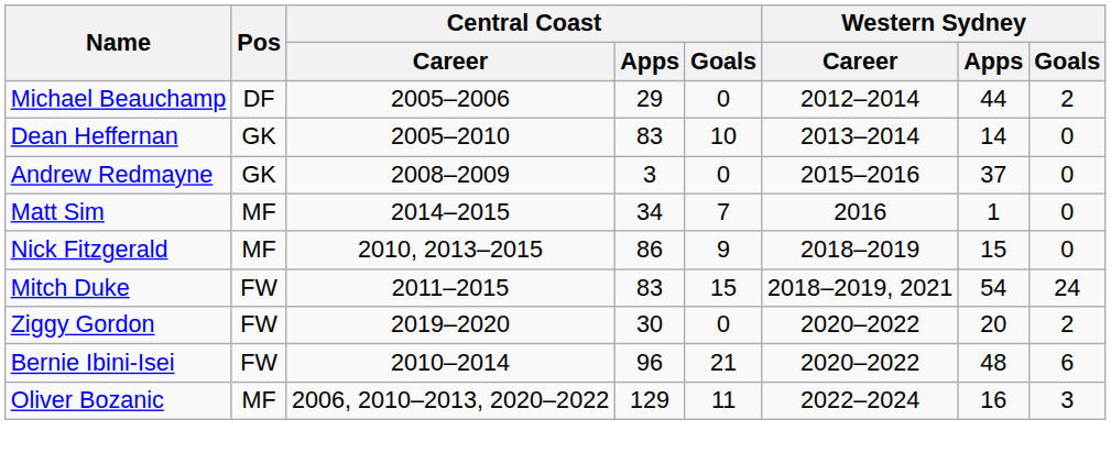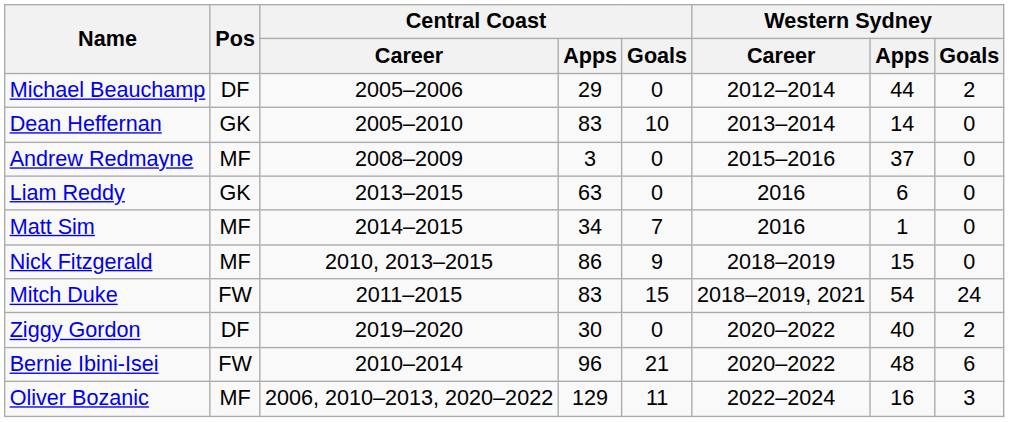 <table class="wikitable" style="text-align: center">
 <tr>
 <th rowspan=2>Name</th>
 <th rowspan=2>Pos</th>
 <th colspan=3>Central Coast</th>
 <th colspan=3>Western Sydney</th>
 </tr>
 <tr>
 <th>Career</th>
 <th>Apps</th>
 <th>Goals</th>
 <th>Career</th>
 <th>Apps</th>
 <th>Goals</th>
 </tr>
 <tr>
 <td align=left><a href='#'>Michael Beauchamp</a></td>
 <td>DF</td>
 <td>2005–2006</td>
 <td>29</td>
 <td>0</td>
 <td>2012–2014</td>
 <td>44</td>
 <td>2</td>
 </tr>
 <tr>
 <td align=left><a href='#'>Dean Heffernan</a></td>
 <td>GK</td>
 <td>2005–2010</td>
 <td>83</td>
 <td>10</td>
 <td>2013–2014</td>
 <td>14</td>
 <td>0</td>
 </tr>
 <tr>
 <td align=left><a href='#'>Andrew Redmayne</a></td>
-<td>GK</td>
+<td>MF</td>
 <td>2008–2009</td>
 <td>3</td>
 <td>0</td>
 <td>2015–2016</td>
 <td>37</td>
+<td>0</td>
+</tr>
+<tr>
+<td align=left><a href='#'>Liam Reddy</a></td>
+<td>GK</td>
+<td>2013–2015</td>
+<td>63</td>
+<td>0</td>
+<td>2016</td>
+<td>6</td>
 <td>0</td>
 </tr>
 <tr>
 <td align=left><a href='#'>Matt Sim</a></td>
 <td>MF</td>
 <td>2014–2015</td>
 <td>34</td>
 <td>7</td>
 <td>2016</td>
 <td>1</td>
 <td>0</td>
 </tr>
 <tr>
 <td align=left><a href='#'>Nick Fitzgerald</a></td>
 <td>MF</td>
 <td>2010, 2013–2015</td>
 <td>86</td>
 <td>9</td>
 <td>2018–2019</td>
 <td>15</td>
 <td>0</td>
 </tr>
 <tr>
 <td align=left><a href='#'>Mitch Duke</a></td>
 <td>FW</td>
 <td>2011–2015</td>
 <td>83</td>
 <td>15</td>
 <td>2018–2019, 2021</td>
 <td>54</td>
 <td>24</td>
 </tr>
 <tr>
 <td align=left><a href='#'>Ziggy Gordon</a></td>
-<td>FW</td>
+<td>DF</td>
 <td>2019–2020</td>
 <td>30</td>
 <td>0</td>
 <td>2020–2022</td>
-<td>20</td>
+<td>40</td>
 <td>2</td>
 </tr>
 <tr>
 <td align=left><a href='#'>Bernie Ibini-Isei</a></td>
 <td>FW</td>
 <td>2010–2014</td>
 <td>96</td>
 <td>21</td>
 <td>2020–2022</td>
 <td>48</td>
 <td>6</td>
 </tr>
 <tr>
 <td align=left><a href='#'>Oliver Bozanic</a></td>
 <td>MF</td>
 <td>2006, 2010–2013, 2020–2022</td>
 <td>129</td>
 <td>11</td>
 <td>2022–2024</td>
 <td>16</td>
 <td>3</td>
 </tr>
 </table>
